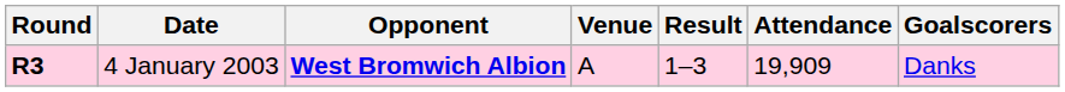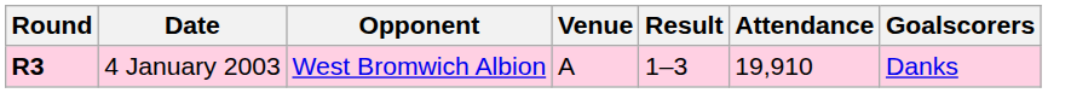 <table class="wikitable">
 <tr>
 <th>Round</th>
 <th>Date</th>
 <th>Opponent</th>
 <th>Venue</th>
 <th>Result</th>
 <th>Attendance</th>
 <th>Goalscorers</th>
 </tr>
 <tr style="background-color: #ffd0e3;">
 <td><strong>R3</strong></td>
 <td>4 January 2003</td>
-<td><strong><a href='#'>West Bromwich Albion</a></strong></td>
+<td><a href='#'>West Bromwich Albion</a></td>
 <td>A</td>
 <td>1–3</td>
-<td>19,909</td>
+<td>19,910</td>
 <td><a href='#'>Danks</a></td>
 </tr>
 </table>
